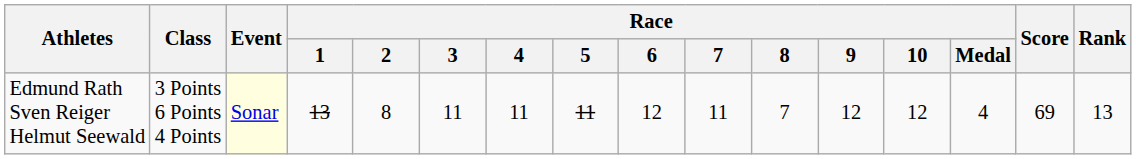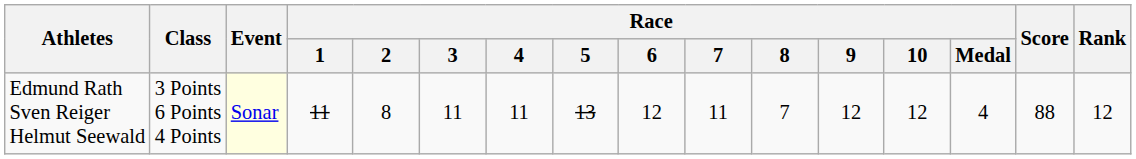 <table class=wikitable style="font-size:90%">
 <tr>
 <th rowspan="2">Athletes</th>
 <th rowspan="2">Class</th>
 <th rowspan="2">Event</th>
 <th colspan="11">Race</th>
 <th rowspan="2">Score</th>
 <th rowspan="2">Rank</th>
 </tr>
 <tr>
 <th width="40">1</th>
 <th width="40">2</th>
 <th width="40">3</th>
 <th width="40">4</th>
 <th width="40">5</th>
 <th width="40">6</th>
 <th width="40">7</th>
 <th width="40">8</th>
 <th width="40">9</th>
 <th width="40">10</th>
 <th>Medal</th>
 </tr>
 <tr>
 <td>Edmund Rath<br>Sven Reiger<br>Helmut Seewald</td>
 <td align="center">3 Points<br>6 Points<br>4 Points</td>
 <td style="background: lightyellow;"><a href='#'>Sonar</a></td>
-<td align="center"><s>13</s></td>
+<td align="center"><s>11</s></td>
 <td align="center">8</td>
 <td align="center">11</td>
 <td align="center">11</td>
-<td align="center"><s>11</s></td>
+<td align="center"><s>13</s></td>
 <td align="center">12</td>
 <td align="center">11</td>
 <td align="center">7</td>
 <td align="center">12</td>
 <td align="center">12</td>
 <td align="center">4</td>
-<td align="center">69</td>
-<td align="center">13</td>
+<td align="center">88</td>
+<td align="center">12</td>
 </tr>
 </table>
